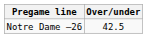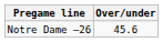 <table class="wikitable">
 <tr align="center">
 <th style=>Pregame line</th>
 <th style=>Over/under</th>
 </tr>
 <tr align="center">
 <td>Notre Dame –26</td>
-<td>42.5</td>
+<td>45.6</td>
 </tr>
 </table>
